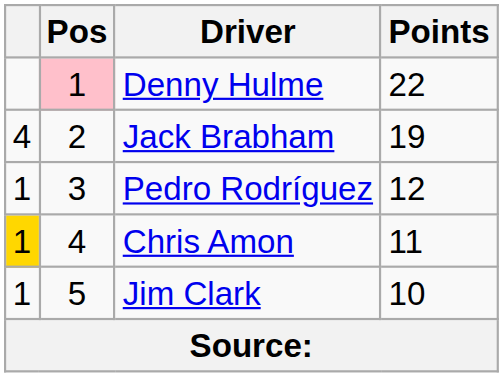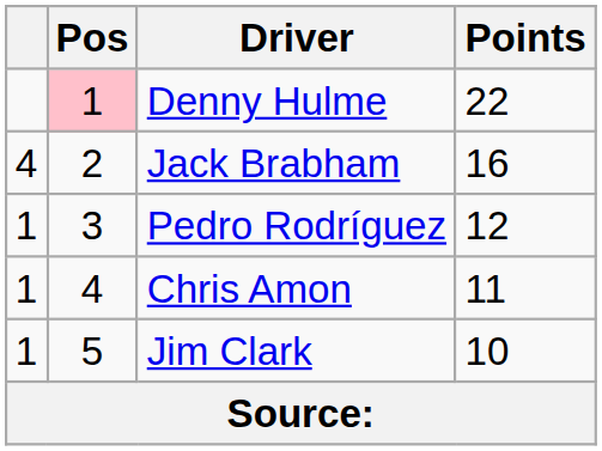 <table class="wikitable" style="font-size: 95%;">
 <tr>
 <th></th>
 <th>Pos</th>
 <th>Driver</th>
 <th>Points</th>
 </tr>
 <tr>
 <td align="left"></td>
 <td align="center" style="background: pink;">1</td>
 <td> <a href='#'>Denny Hulme</a></td>
 <td align="left">22</td>
 </tr>
 <tr>
 <td align="left"> 4</td>
 <td align="center">2</td>
 <td> <a href='#'>Jack Brabham</a></td>
-<td align="left">19</td>
+<td align="left">16</td>
 </tr>
 <tr>
 <td align="left"> 1</td>
 <td align="center">3</td>
 <td> <a href='#'>Pedro Rodríguez</a></td>
 <td align="left">12</td>
 </tr>
 <tr>
-<td align="left" style="background: gold;"> 1</td>
+<td align="left"> 1</td>
 <td align="center">4</td>
 <td> <a href='#'>Chris Amon</a></td>
 <td align="left">11</td>
 </tr>
 <tr>
 <td align="left"> 1</td>
 <td align="center">5</td>
 <td> <a href='#'>Jim Clark</a></td>
 <td align="left">10</td>
 </tr>
 <tr>
 <th colspan=4>Source:</th>
 </tr>
 </table>
